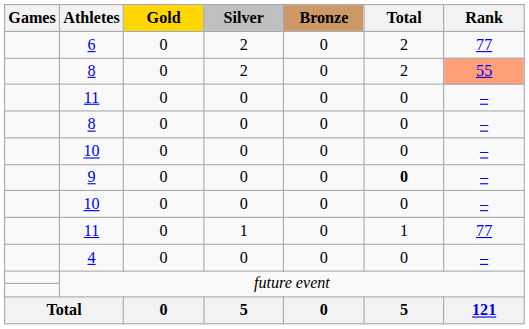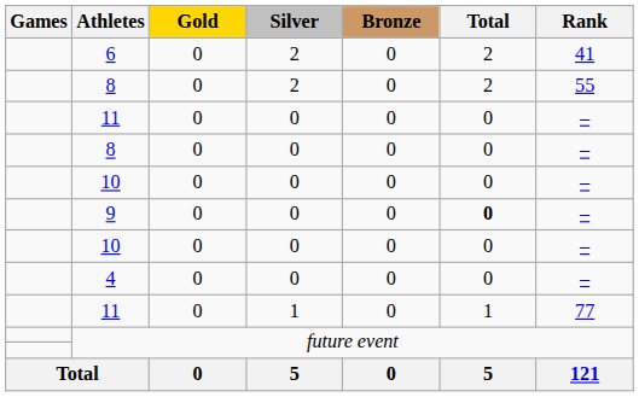 <table class="wikitable" style="text-align:center; font-size:90%;">
 <tr>
 <th>Games</th>
 <th>Athletes</th>
 <td style="background:gold; width:4.5em; font-weight:bold;">Gold</td>
 <td style="background:silver; width:4.5em; font-weight:bold;">Silver</td>
 <td style="background:#cc9966; width:4.5em; font-weight:bold;">Bronze</td>
 <th style="width:4.5em; font-weight:bold;">Total</th>
 <th style="width:4.5em; font-weight:bold;">Rank</th>
 </tr>
 <tr>
 <td align=left></td>
 <td><a href='#'>6</a></td>
 <td>0</td>
 <td>2</td>
 <td>0</td>
 <td>2</td>
-<td><a href='#'>77</a></td>
+<td><a href='#'>41</a></td>
 </tr>
 <tr>
 <td align=left></td>
 <td><a href='#'>8</a></td>
 <td>0</td>
 <td>2</td>
 <td>0</td>
 <td>2</td>
-<td style="background: lightsalmon;"><a href='#'>55</a></td>
+<td><a href='#'>55</a></td>
 </tr>
 <tr>
 <td align=left></td>
 <td><a href='#'>11</a></td>
 <td>0</td>
 <td>0</td>
 <td>0</td>
 <td>0</td>
 <td><a href='#'>–</a></td>
 </tr>
 <tr>
 <td align=left></td>
 <td><a href='#'>8</a></td>
 <td>0</td>
 <td>0</td>
 <td>0</td>
 <td>0</td>
 <td><a href='#'>–</a></td>
 </tr>
 <tr>
 <td align=left></td>
 <td><a href='#'>10</a></td>
 <td>0</td>
 <td>0</td>
 <td>0</td>
 <td>0</td>
 <td><a href='#'>–</a></td>
 </tr>
 <tr>
 <td align=left></td>
 <td><a href='#'>9</a></td>
 <td>0</td>
 <td>0</td>
 <td>0</td>
 <td><strong>0</strong></td>
 <td><a href='#'>–</a></td>
 </tr>
 <tr>
 <td align=left></td>
 <td><a href='#'>10</a></td>
 <td>0</td>
 <td>0</td>
 <td>0</td>
 <td>0</td>
 <td><a href='#'>–</a></td>
 </tr>
 <tr>
 <td align=left></td>
+<td><a href='#'>4</a></td>
+<td>0</td>
+<td>0</td>
+<td>0</td>
+<td>0</td>
+<td><a href='#'>–</a></td>
+</tr>
+<tr>
+<td align=left></td>
 <td><a href='#'>11</a></td>
 <td>0</td>
 <td>1</td>
 <td>0</td>
 <td>1</td>
 <td><a href='#'>77</a></td>
-</tr>
-<tr>
-<td align=left></td>
-<td><a href='#'>4</a></td>
-<td>0</td>
-<td>0</td>
-<td>0</td>
-<td>0</td>
-<td><a href='#'>–</a></td>
 </tr>
 <tr>
 <td align=left></td>
 <td colspan=6; rowspan=2><em>future event</em></td>
 </tr>
 <tr>
 <td align=left></td>
 </tr>
 <tr>
 <th colspan=2>Total</th>
 <th>0</th>
 <th>5</th>
 <th>0</th>
 <th>5</th>
 <th><a href='#'>121</a></th>
 </tr>
 </table>
